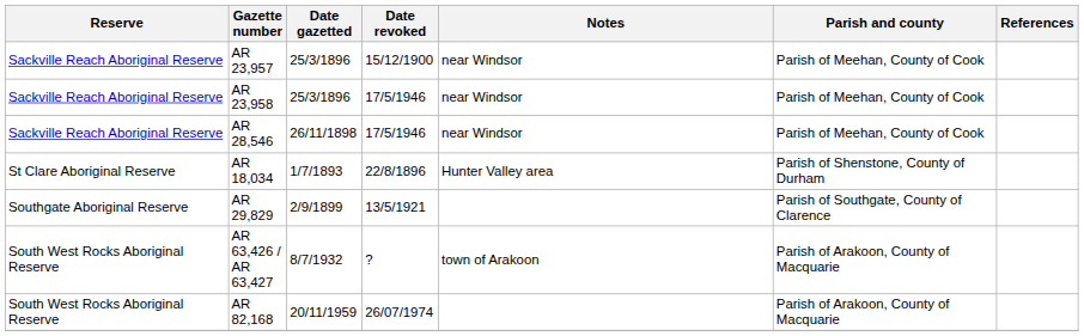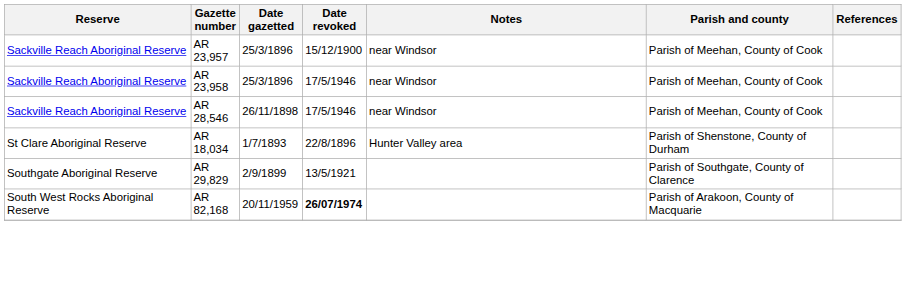 <table class="wikitable" style="width:100%; background:#fff;">
 <tr>
 <th scope="col" style="width:20%;">Reserve</th>
 <th scope="col" style="width:5%;">Gazette number</th>
 <th scope="col" style="width:5%;">Date gazetted</th>
 <th scope="col" style="width:5%;">Date revoked</th>
 <th scope="col" class="unsortable" style="width: 30%">Notes</th>
 <th scope="col" class="unsortable" style="width: 20%">Parish and county</th>
 <th scope="col" class="unsortable" style="width: 5%">References</th>
 </tr>
 <tr>
 <td><a href='#'>Sackville Reach Aboriginal Reserve</a></td>
 <td>AR 23,957</td>
 <td>25/3/1896</td>
 <td>15/12/1900</td>
 <td>near Windsor</td>
 <td>Parish of Meehan, County of Cook</td>
 <td></td>
 </tr>
 <tr>
 <td><a href='#'>Sackville Reach Aboriginal Reserve</a></td>
 <td>AR 23,958</td>
 <td>25/3/1896</td>
 <td>17/5/1946</td>
 <td>near Windsor</td>
 <td>Parish of Meehan, County of Cook</td>
 <td></td>
 </tr>
 <tr>
 <td><a href='#'>Sackville Reach Aboriginal Reserve</a></td>
 <td>AR 28,546</td>
 <td>26/11/1898</td>
 <td>17/5/1946</td>
 <td>near Windsor</td>
 <td>Parish of Meehan, County of Cook</td>
 <td></td>
 </tr>
 <tr>
 <td>St Clare Aboriginal Reserve</td>
 <td>AR 18,034</td>
 <td>1/7/1893</td>
 <td>22/8/1896</td>
 <td>Hunter Valley area</td>
 <td>Parish of Shenstone, County of Durham</td>
 <td></td>
 </tr>
 <tr>
 <td>Southgate Aboriginal Reserve</td>
 <td>AR 29,829</td>
 <td>2/9/1899</td>
 <td>13/5/1921</td>
 <td></td>
 <td>Parish of Southgate, County of Clarence</td>
 <td></td>
 </tr>
 <tr>
 <td>South West Rocks Aboriginal Reserve</td>
-<td>AR 63,426 / AR 63,427</td>
-<td>8/7/1932</td>
-<td>?</td>
-<td>town of Arakoon</td>
-<td>Parish of Arakoon, County of Macquarie</td>
-<td></td>
-</tr>
-<tr>
-<td>South West Rocks Aboriginal Reserve</td>
 <td>AR 82,168</td>
 <td>20/11/1959</td>
-<td>26/07/1974</td>
+<td><strong>26/07/1974</strong></td>
 <td></td>
 <td>Parish of Arakoon, County of Macquarie</td>
 <td></td>
 </tr>
 <tr>
 </tr>
 </table>
